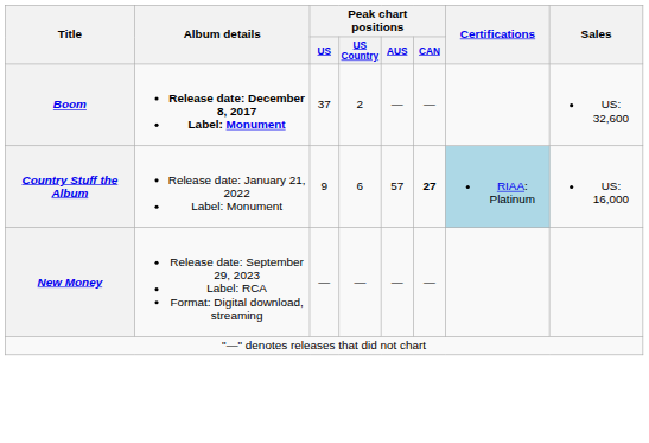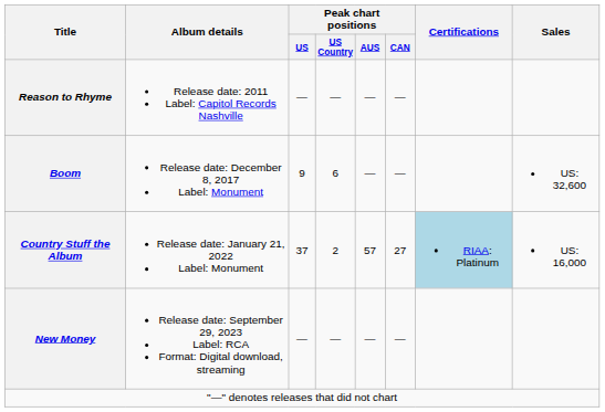 <table class="wikitable plainrowheaders" style="text-align:center;">
 <tr>
 <th scope="col" style="width:16em;" rowspan="2">Title</th>
 <th scope="col" style="width:20em;" rowspan="2">Album details</th>
 <th scope="col" colspan="4">Peak chart<br>positions</th>
 <th scope="col" style="width:10em;" rowspan="2"><a href='#'>Certifications</a></th>
 <th scope="col" style="width:9em;" rowspan="2">Sales</th>
 </tr>
 <tr style="font-size:smaller;">
 <th scope="col" width="45"><a href='#'>US</a><br></th>
 <th scope="col" width="45"><a href='#'>US<br>Country</a><br></th>
 <th scope="col" width="45"><a href='#'>AUS</a><br></th>
 <th scope="col" width="45"><a href='#'>CAN</a><br></th>
 </tr>
 <tr>
+<th scope="row"><em>Reason to Rhyme</em></th>
+<td><br><ul><li>Release date: 2011</li><li>Label: <a href='#'>Capitol Records Nashville</a></li></ul></td>
+<td>—</td>
+<td>—</td>
+<td>—</td>
+<td>—</td>
+<td></td>
+<td></td>
+</tr>
+<tr>
 <th scope="row"><em><a href='#'>Boom</a></em></th>
-<td><strong><br><ul><li>Release date: December 8, 2017</li><li>Label: <a href='#'>Monument</a></li></ul></strong></td>
-<td>37</td>
-<td>2</td>
+<td><br><ul><li>Release date: December 8, 2017</li><li>Label: <a href='#'>Monument</a></li></ul></td>
+<td>9</td>
+<td>6</td>
 <td>—</td>
 <td>—</td>
 <td></td>
 <td><br><ul><li>US: 32,600</li></ul></td>
 </tr>
 <tr>
 <th scope="row"><em><a href='#'>Country Stuff the Album</a></em></th>
 <td><br><ul><li>Release date: January 21, 2022</li><li>Label: Monument</li></ul></td>
-<td>9</td>
-<td>6</td>
+<td>37</td>
+<td>2</td>
 <td>57</td>
-<td><strong>27</strong></td>
+<td>27</td>
 <td style="background: lightblue;"><br><ul><li><a href='#'>RIAA</a>: Platinum</li></ul></td>
 <td><br><ul><li>US: 16,000</li></ul></td>
 </tr>
 <tr>
 <th scope="row"><em><a href='#'>New Money</a></em></th>
 <td><br><ul><li>Release date: September 29, 2023</li><li>Label: RCA</li><li>Format: Digital download, streaming</li></ul></td>
 <td>—</td>
 <td>—</td>
 <td>—</td>
 <td>—</td>
 <td></td>
 <td></td>
 </tr>
 <tr>
 <td colspan="8">"—" denotes releases that did not chart</td>
 </tr>
 </table>
